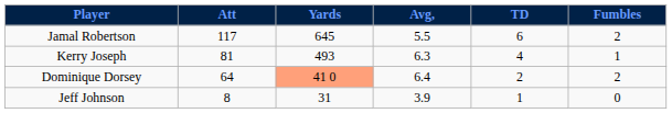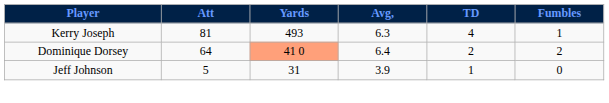 <table class="wikitable sortable">
 <tr>
 <th style="background:#002147; color:#69f; width:16%;">Player</th>
 <th style="background:#002147; color:#69f; width:9%;">Att</th>
 <th style="background:#002147; color:#69f; width:9%;">Yards</th>
 <th style="background:#002147; color:#69f; width:9%;">Avg,</th>
 <th style="background:#002147; color:#69f; width:9%;">TD</th>
 <th style="background:#002147; color:#69f; width:9%;">Fumbles</th>
-</tr>
-<tr style="text-align: center">
-<td>Jamal Robertson</td>
-<td>117</td>
-<td>645</td>
-<td>5.5</td>
-<td>6</td>
-<td>2</td>
 </tr>
 <tr style="text-align:center;">
 <td>Kerry Joseph</td>
 <td>81</td>
 <td>493</td>
 <td>6.3</td>
 <td>4</td>
 <td>1</td>
 </tr>
 <tr style="text-align:center;">
 <td>Dominique Dorsey</td>
 <td>64</td>
 <td style="background: lightsalmon;">41 0</td>
 <td>6.4</td>
 <td>2</td>
 <td>2</td>
 </tr>
 <tr style="text-align:center;">
 <td>Jeff Johnson</td>
-<td>8</td>
+<td>5</td>
 <td>31</td>
 <td>3.9</td>
 <td>1</td>
 <td>0</td>
 </tr>
 </table>
